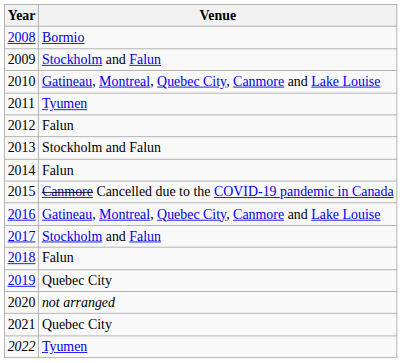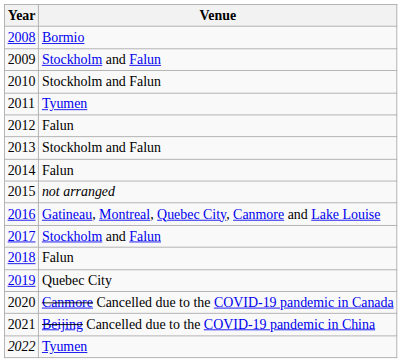 <table class="wikitable" align=center;>
 <tr>
 <th>Year</th>
 <th>Venue</th>
 </tr>
 <tr>
 <td><a href='#'>2008</a></td>
 <td align=left> <a href='#'>Bormio</a></td>
 </tr>
 <tr>
 <td>2009</td>
 <td align=left> <a href='#'>Stockholm</a> and <a href='#'>Falun</a></td>
 </tr>
 <tr>
 <td>2010</td>
-<td align=left> <a href='#'>Gatineau</a>, <a href='#'>Montreal</a>, <a href='#'>Quebec City</a>, <a href='#'>Canmore</a> and <a href='#'>Lake Louise</a></td>
+<td align=left> Stockholm and Falun</td>
 </tr>
 <tr>
 <td>2011</td>
 <td align=left> <a href='#'>Tyumen</a></td>
 </tr>
 <tr>
 <td>2012</td>
 <td align=left> Falun</td>
 </tr>
 <tr>
 <td>2013</td>
 <td align=left> Stockholm and Falun</td>
 </tr>
 <tr>
 <td>2014</td>
 <td align=left> Falun</td>
 </tr>
 <tr>
 <td>2015</td>
-<td align=left> <s><a href='#'>Canmore</a></s> Cancelled due to the <a href='#'>COVID-19 pandemic in Canada</a></td>
+<td align=left><em>not arranged</em></td>
 </tr>
 <tr>
 <td><a href='#'>2016</a></td>
 <td align=left> <a href='#'>Gatineau</a>, <a href='#'>Montreal</a>, <a href='#'>Quebec City</a>, <a href='#'>Canmore</a> and <a href='#'>Lake Louise</a></td>
 </tr>
 <tr>
 <td><a href='#'>2017</a></td>
 <td align=left> <a href='#'>Stockholm</a> and <a href='#'>Falun</a></td>
 </tr>
 <tr>
 <td><a href='#'>2018</a></td>
 <td align=left> Falun</td>
 </tr>
 <tr>
 <td><a href='#'>2019</a></td>
 <td align=left> Quebec City</td>
 </tr>
 <tr>
 <td>2020</td>
-<td align=left><em>not arranged</em></td>
+<td align=left> <s><a href='#'>Canmore</a></s> Cancelled due to the <a href='#'>COVID-19 pandemic in Canada</a></td>
 </tr>
 <tr>
 <td>2021</td>
-<td align=left> Quebec City</td>
+<td align=left> <s><a href='#'>Beijing</a></s> Cancelled due to the <a href='#'>COVID-19 pandemic in China</a></td>
 </tr>
 <tr>
 <td><em>2022</em></td>
 <td align=left> <a href='#'>Tyumen</a></td>
 </tr>
 </table>
